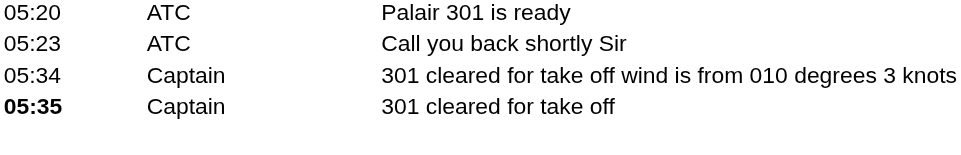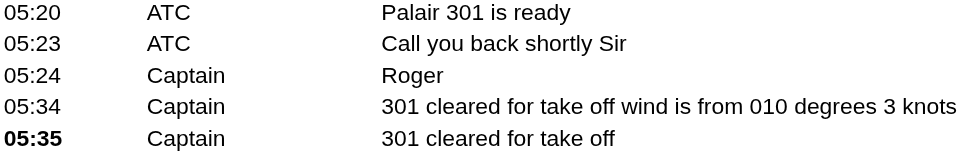 <table align="center" style="border:none;" cellpadding="1">
 <tr>
 <th style="width:6.0em;"></th>
 <th style="width:10.0em;"></th>
 <th style="width:37.0em;"></th>
 </tr>
 <tr style="vertical-align:top;">
 <td>05:20</td>
 <td>ATC</td>
 <td>Palair 301 is ready</td>
 </tr>
 <tr style="vertical-align:top;">
 <td>05:23</td>
 <td>ATC</td>
 <td>Call you back shortly Sir</td>
 </tr>
 <tr style="vertical-align:top;">
+<td>05:24</td>
+<td>Captain</td>
+<td>Roger</td>
+</tr>
+<tr style="vertical-align:top;">
 <td>05:34</td>
 <td>Captain</td>
 <td>301 cleared for take off wind is from 010 degrees 3 knots</td>
 </tr>
 <tr style="vertical-align:top;">
 <td><strong>05:35</strong></td>
 <td>Captain</td>
 <td>301 cleared for take off</td>
 </tr>
 </table>
